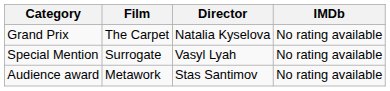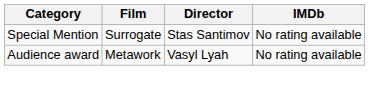 <table class="wikitable">
 <tr>
 <th>Category</th>
 <th>Film</th>
 <th>Director</th>
 <th>IMDb</th>
 </tr>
 <tr>
-<td>Grand Prix</td>
-<td>The Carpet</td>
-<td>Natalia Kyselova</td>
-<td>No rating available</td>
-</tr>
-<tr>
 <td>Special Mention</td>
 <td>Surrogate</td>
-<td>Vasyl Lyah</td>
+<td>Stas Santimov</td>
 <td>No rating available</td>
 </tr>
 <tr>
 <td>Audience award</td>
 <td>Metawork</td>
-<td>Stas Santimov</td>
+<td>Vasyl Lyah</td>
 <td>No rating available</td>
 </tr>
 </table>
